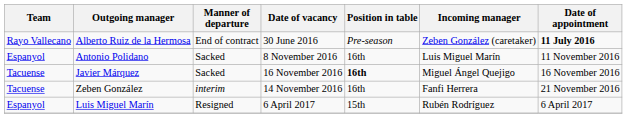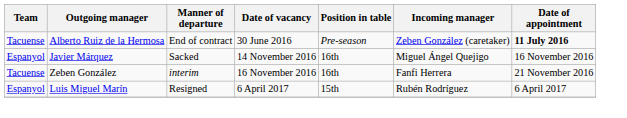 <table class="wikitable sortable">
 <tr>
 <th>Team</th>
 <th>Outgoing manager</th>
 <th>Manner of<br>departure</th>
 <th>Date of vacancy</th>
 <th>Position in table</th>
 <th>Incoming manager</th>
 <th>Date of<br>appointment</th>
 </tr>
 <tr>
-<td><a href='#'>Rayo Vallecano</a></td>
+<td><a href='#'>Tacuense</a></td>
 <td><a href='#'>Alberto Ruiz de la Hermosa</a></td>
 <td>End of contract</td>
 <td>30 June 2016</td>
 <td><em>Pre-season</em></td>
 <td><a href='#'>Zeben González</a> (caretaker)</td>
 <td><strong>11 July 2016</strong></td>
 </tr>
 <tr>
 <td><a href='#'>Espanyol</a></td>
-<td><a href='#'>Antonio Polidano</a></td>
-<td>Sacked</td>
-<td>8 November 2016</td>
-<td>16th</td>
-<td>Luis Miguel Marín</td>
-<td>11 November 2016</td>
-</tr>
-<tr>
-<td><a href='#'>Tacuense</a></td>
 <td><a href='#'>Javier Márquez</a></td>
 <td>Sacked</td>
-<td>16 November 2016</td>
-<td><strong>16th</strong></td>
+<td>14 November 2016</td>
+<td>16th</td>
 <td>Miguel Ángel Quejigo</td>
 <td>16 November 2016</td>
 </tr>
 <tr>
 <td><a href='#'>Tacuense</a></td>
 <td>Zeben González</td>
 <td><em>interim</em></td>
-<td>14 November 2016</td>
+<td>16 November 2016</td>
 <td>16th</td>
 <td>Fanfi Herrera</td>
 <td>21 November 2016 </td>
 </tr>
 <tr>
 <td><a href='#'>Espanyol</a></td>
 <td><a href='#'>Luis Miguel Marín</a></td>
 <td>Resigned</td>
 <td>6 April 2017</td>
 <td>15th</td>
 <td>Rubén Rodríguez</td>
 <td>6 April 2017</td>
 </tr>
 <tr>
 </tr>
 </table>
